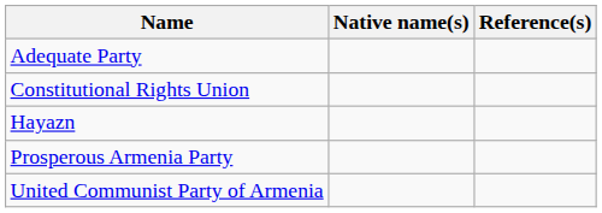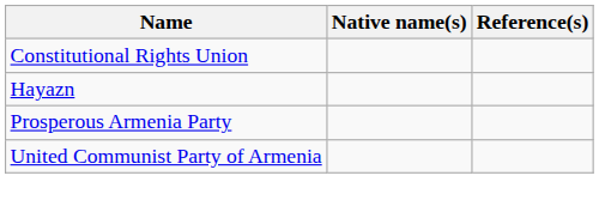 <table class="wikitable">
 <tr>
 <th>Name</th>
 <th>Native name(s)</th>
 <th>Reference(s)</th>
-</tr>
-<tr>
-<td><a href='#'>Adequate Party</a></td>
-<td></td>
-<td></td>
 </tr>
 <tr>
 <td><a href='#'>Constitutional Rights Union</a></td>
 <td></td>
 <td></td>
 </tr>
 <tr>
 <td><a href='#'>Hayazn</a></td>
 <td></td>
 <td></td>
 </tr>
 <tr>
 <td><a href='#'>Prosperous Armenia Party</a></td>
 <td></td>
 <td></td>
 </tr>
 <tr>
 <td><a href='#'>United Communist Party of Armenia</a></td>
 <td></td>
 <td></td>
 </tr>
 </table>
